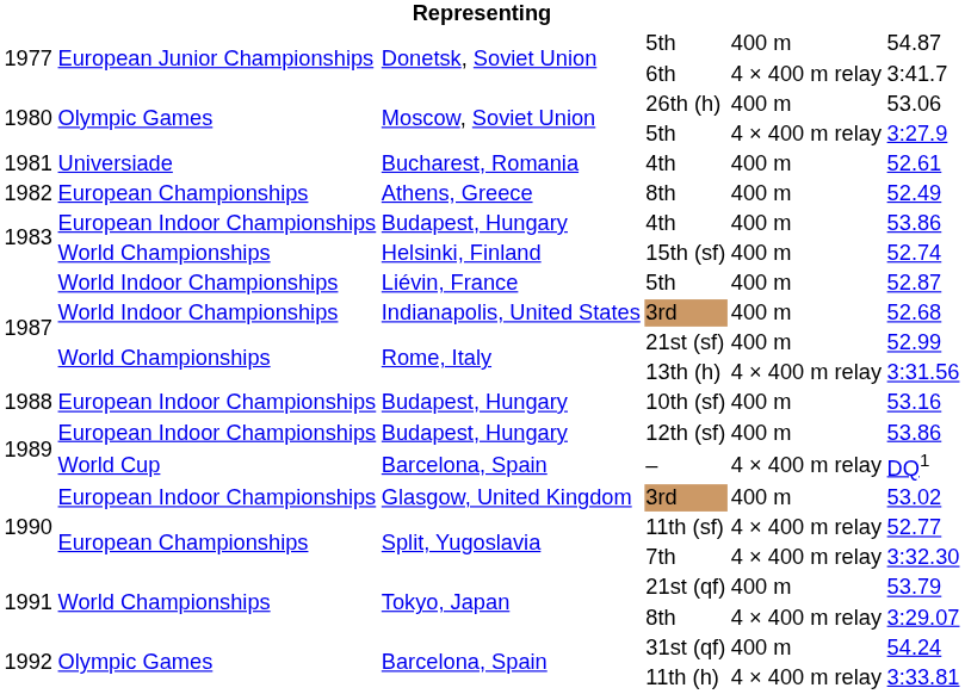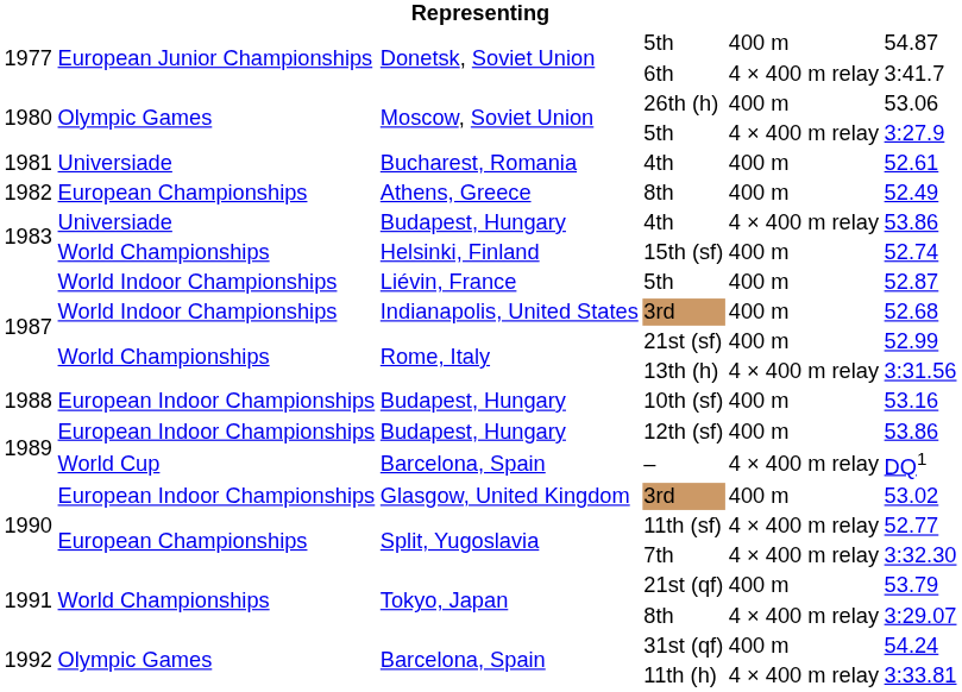 <table>
 <tr>
 <th colspan="6">Representing </th>
 </tr>
 <tr>
 <td rowspan=2>1977</td>
 <td rowspan=2><a href='#'>European Junior Championships</a></td>
 <td rowspan=2><a href='#'>Donetsk</a>, <a href='#'>Soviet Union</a></td>
 <td>5th</td>
 <td>400 m</td>
 <td>54.87</td>
 </tr>
 <tr>
 <td>6th</td>
 <td>4 × 400 m relay</td>
 <td>3:41.7</td>
 </tr>
 <tr>
 <td rowspan=2>1980</td>
 <td rowspan=2><a href='#'>Olympic Games</a></td>
 <td rowspan=2><a href='#'>Moscow</a>, <a href='#'>Soviet Union</a></td>
 <td>26th (h)</td>
 <td>400 m</td>
 <td>53.06</td>
 </tr>
 <tr>
 <td>5th</td>
 <td>4 × 400 m relay</td>
 <td><a href='#'>3:27.9</a></td>
 </tr>
 <tr>
 <td>1981</td>
 <td><a href='#'>Universiade</a></td>
 <td><a href='#'>Bucharest, Romania</a></td>
 <td>4th</td>
 <td>400 m</td>
 <td><a href='#'>52.61</a></td>
 </tr>
 <tr>
 <td>1982</td>
 <td><a href='#'>European Championships</a></td>
 <td><a href='#'>Athens, Greece</a></td>
 <td>8th</td>
 <td>400 m</td>
 <td><a href='#'>52.49</a></td>
 </tr>
 <tr>
 <td rowspan=2>1983</td>
-<td><a href='#'>European Indoor Championships</a></td>
+<td><a href='#'>Universiade</a></td>
 <td><a href='#'>Budapest, Hungary</a></td>
 <td>4th</td>
-<td>400 m</td>
+<td>4 × 400 m relay</td>
 <td><a href='#'>53.86</a></td>
 </tr>
 <tr>
 <td><a href='#'>World Championships</a></td>
 <td><a href='#'>Helsinki, Finland</a></td>
 <td>15th (sf)</td>
 <td>400 m</td>
 <td><a href='#'>52.74</a></td>
 </tr>
 <tr>
 <td rowspan=4>1987</td>
 <td><a href='#'>World Indoor Championships</a></td>
 <td><a href='#'>Liévin, France</a></td>
 <td>5th</td>
 <td>400 m</td>
 <td><a href='#'>52.87</a></td>
 </tr>
 <tr>
 <td><a href='#'>World Indoor Championships</a></td>
 <td><a href='#'>Indianapolis, United States</a></td>
 <td bgcolor=cc9966>3rd</td>
 <td>400 m</td>
 <td><a href='#'>52.68</a></td>
 </tr>
 <tr>
 <td rowspan=2><a href='#'>World Championships</a></td>
 <td rowspan=2><a href='#'>Rome, Italy</a></td>
 <td>21st (sf)</td>
 <td>400 m</td>
 <td><a href='#'>52.99</a></td>
 </tr>
 <tr>
 <td>13th (h)</td>
 <td>4 × 400 m relay</td>
 <td><a href='#'>3:31.56</a></td>
 </tr>
 <tr>
 <td>1988</td>
 <td><a href='#'>European Indoor Championships</a></td>
 <td><a href='#'>Budapest, Hungary</a></td>
 <td>10th (sf)</td>
 <td>400 m</td>
 <td><a href='#'>53.16</a></td>
 </tr>
 <tr>
 <td rowspan=2>1989</td>
 <td><a href='#'>European Indoor Championships</a></td>
 <td><a href='#'>Budapest, Hungary</a></td>
 <td>12th (sf)</td>
 <td>400 m</td>
 <td><a href='#'>53.86</a></td>
 </tr>
 <tr>
 <td><a href='#'>World Cup</a></td>
 <td><a href='#'>Barcelona, Spain</a></td>
 <td>–</td>
 <td>4 × 400 m relay</td>
 <td><a href='#'>DQ</a><sup>1</sup></td>
 </tr>
 <tr>
 <td rowspan=3>1990</td>
 <td><a href='#'>European Indoor Championships</a></td>
 <td><a href='#'>Glasgow, United Kingdom</a></td>
 <td bgcolor=cc9966>3rd</td>
 <td>400 m</td>
 <td><a href='#'>53.02</a></td>
 </tr>
 <tr>
 <td rowspan=2><a href='#'>European Championships</a></td>
 <td rowspan=2><a href='#'>Split, Yugoslavia</a></td>
 <td>11th (sf)</td>
 <td>4 × 400 m relay</td>
 <td><a href='#'>52.77</a></td>
 </tr>
 <tr>
 <td>7th</td>
 <td>4 × 400 m relay</td>
 <td><a href='#'>3:32.30</a></td>
 </tr>
 <tr>
 <td rowspan=2>1991</td>
 <td rowspan=2><a href='#'>World Championships</a></td>
 <td rowspan=2><a href='#'>Tokyo, Japan</a></td>
 <td>21st (qf)</td>
 <td>400 m</td>
 <td><a href='#'>53.79</a></td>
 </tr>
 <tr>
 <td>8th</td>
 <td>4 × 400 m relay</td>
 <td><a href='#'>3:29.07</a></td>
 </tr>
 <tr>
 <td rowspan=2>1992</td>
 <td rowspan=2><a href='#'>Olympic Games</a></td>
 <td rowspan=2><a href='#'>Barcelona, Spain</a></td>
 <td>31st (qf)</td>
 <td>400 m</td>
 <td><a href='#'>54.24</a></td>
 </tr>
 <tr>
 <td>11th (h)</td>
 <td>4 × 400 m relay</td>
 <td><a href='#'>3:33.81</a></td>
 </tr>
 </table>
